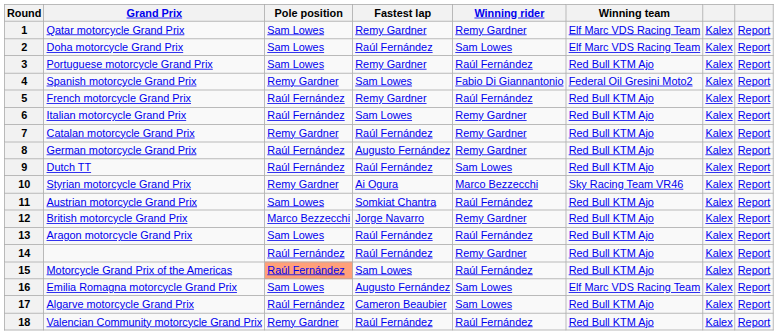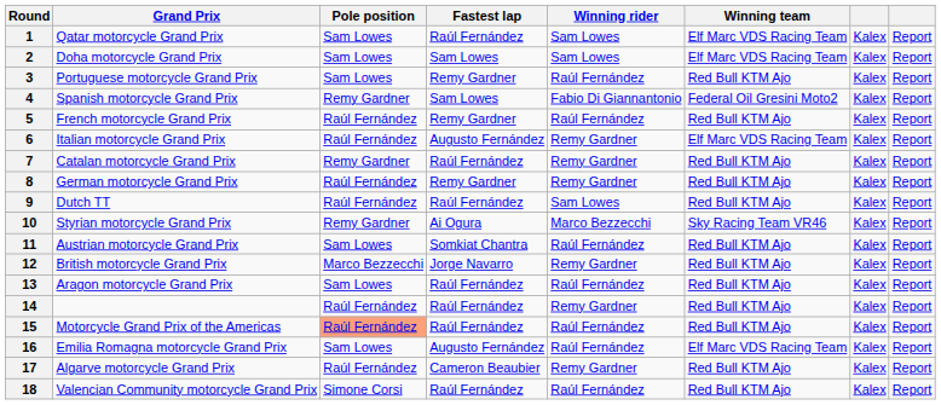 <table class="wikitable sortable" style="font-size: 85%">
 <tr>
 <th>Round</th>
 <th><a href='#'>Grand Prix</a></th>
 <th>Pole position</th>
 <th>Fastest lap</th>
 <th><a href='#'>Winning rider</a></th>
 <th>Winning team</th>
 <th></th>
 <th class="unsortable"></th>
 </tr>
 <tr>
 <th>1</th>
 <td> <a href='#'>Qatar motorcycle Grand Prix</a></td>
 <td data-sort-value="LOW"> <a href='#'>Sam Lowes</a></td>
-<td data-sort-value="GAR"> <a href='#'>Remy Gardner</a></td>
-<td data-sort-value="GAR"> <a href='#'>Remy Gardner</a></td>
+<td data-sort-value="FERR"> <a href='#'>Raúl Fernández</a></td>
+<td data-sort-value="LOW"> <a href='#'>Sam Lowes</a></td>
 <td data-sort-value="ELF" nowrap> <a href='#'>Elf Marc VDS Racing Team</a></td>
 <td data-sort-value="KAL" nowrap> <a href='#'>Kalex</a></td>
 <td><a href='#'>Report</a></td>
 </tr>
 <tr>
 <th>2</th>
 <td data-sort-value="doh"> <a href='#'>Doha motorcycle Grand Prix</a></td>
 <td data-sort-value="LOW"> <a href='#'>Sam Lowes</a></td>
-<td data-sort-value="FERR"> <a href='#'>Raúl Fernández</a></td>
+<td data-sort-value="LOW"> <a href='#'>Sam Lowes</a></td>
 <td data-sort-value="LOW"> <a href='#'>Sam Lowes</a></td>
 <td data-sort-value="ELF"> <a href='#'>Elf Marc VDS Racing Team</a></td>
 <td data-sort-value="KAL"> <a href='#'>Kalex</a></td>
 <td><a href='#'>Report</a></td>
 </tr>
 <tr>
 <th>3</th>
 <td> <a href='#'>Portuguese motorcycle Grand Prix</a></td>
 <td data-sort-value="LOW"> <a href='#'>Sam Lowes</a></td>
 <td data-sort-value="GAR"> <a href='#'>Remy Gardner</a></td>
 <td data-sort-value="FERR"> <a href='#'>Raúl Fernández</a></td>
 <td data-sort-value="RED"> <a href='#'>Red Bull KTM Ajo</a></td>
 <td data-sort-value="KAL"> <a href='#'>Kalex</a></td>
 <td><a href='#'>Report</a></td>
 </tr>
 <tr>
 <th>4</th>
 <td> <a href='#'>Spanish motorcycle Grand Prix</a></td>
 <td data-sort-value="GAR"> <a href='#'>Remy Gardner</a></td>
 <td data-sort-value="LOW"> <a href='#'>Sam Lowes</a></td>
 <td data-sort-value="DIG" nowrap> <a href='#'>Fabio Di Giannantonio</a></td>
 <td data-sort-value="FED"> <a href='#'>Federal Oil Gresini Moto2</a></td>
 <td data-sort-value="KAL"> <a href='#'>Kalex</a></td>
 <td><a href='#'>Report</a></td>
 </tr>
 <tr>
 <th>5</th>
 <td> <a href='#'>French motorcycle Grand Prix</a></td>
 <td data-sort-value="FERR"> <a href='#'>Raúl Fernández</a></td>
 <td data-sort-value="GAR"> <a href='#'>Remy Gardner</a></td>
 <td data-sort-value="FERR"> <a href='#'>Raúl Fernández</a></td>
 <td data-sort-value="RED"> <a href='#'>Red Bull KTM Ajo</a></td>
 <td data-sort-value="KAL"> <a href='#'>Kalex</a></td>
 <td><a href='#'>Report</a></td>
 </tr>
 <tr>
 <th>6</th>
 <td> <a href='#'>Italian motorcycle Grand Prix</a></td>
 <td data-sort-value="FERR" nowrap> <a href='#'>Raúl Fernández</a></td>
-<td data-sort-value="LOW"> <a href='#'>Sam Lowes</a></td>
+<td nowrap data-sort-value="FERA"> <a href='#'>Augusto Fernández</a></td>
 <td data-sort-value="GAR"> <a href='#'>Remy Gardner</a></td>
-<td data-sort-value="RED"> <a href='#'>Red Bull KTM Ajo</a></td>
+<td data-sort-value="ELF" nowrap> <a href='#'>Elf Marc VDS Racing Team</a></td>
 <td data-sort-value="KAL"> <a href='#'>Kalex</a></td>
 <td><a href='#'>Report</a></td>
 </tr>
 <tr>
 <th>7</th>
 <td> <a href='#'>Catalan motorcycle Grand Prix</a></td>
 <td data-sort-value="GAR"> <a href='#'>Remy Gardner</a></td>
 <td data-sort-value="FERR"> <a href='#'>Raúl Fernández</a></td>
 <td data-sort-value="GAR"> <a href='#'>Remy Gardner</a></td>
 <td data-sort-value="RED"> <a href='#'>Red Bull KTM Ajo</a></td>
 <td data-sort-value="KAL"> <a href='#'>Kalex</a></td>
 <td><a href='#'>Report</a></td>
 </tr>
 <tr>
 <th>8</th>
 <td> <a href='#'>German motorcycle Grand Prix</a></td>
 <td data-sort-value="FERR"> <a href='#'>Raúl Fernández</a></td>
-<td nowrap data-sort-value="FERA"> <a href='#'>Augusto Fernández</a></td>
+<td data-sort-value="GAR"> <a href='#'>Remy Gardner</a></td>
 <td data-sort-value="GAR"> <a href='#'>Remy Gardner</a></td>
 <td data-sort-value="RED"> <a href='#'>Red Bull KTM Ajo</a></td>
 <td data-sort-value="KAL"> <a href='#'>Kalex</a></td>
 <td><a href='#'>Report</a></td>
 </tr>
 <tr>
 <th>9</th>
 <td data-sort-value="dut"> <a href='#'>Dutch TT</a></td>
 <td data-sort-value="FERR"> <a href='#'>Raúl Fernández</a></td>
 <td data-sort-value="FERR"> <a href='#'>Raúl Fernández</a></td>
 <td data-sort-value="LOW"> <a href='#'>Sam Lowes</a></td>
 <td data-sort-value="RED"> <a href='#'>Red Bull KTM Ajo</a></td>
 <td data-sort-value="KAL"> <a href='#'>Kalex</a></td>
 <td><a href='#'>Report</a></td>
 </tr>
 <tr>
 <th>10</th>
 <td> <a href='#'>Styrian motorcycle Grand Prix</a></td>
 <td data-sort-value="GAR"> <a href='#'>Remy Gardner</a></td>
 <td data-sort-value="OGU"> <a href='#'>Ai Ogura</a></td>
 <td data-sort-value="BEZ"> <a href='#'>Marco Bezzecchi</a></td>
 <td data-sort-value="SKY"> <a href='#'>Sky Racing Team VR46</a></td>
 <td data-sort-value="KAL"> <a href='#'>Kalex</a></td>
 <td><a href='#'>Report</a></td>
 </tr>
 <tr>
 <th>11</th>
 <td> <a href='#'>Austrian motorcycle Grand Prix</a></td>
 <td data-sort-value="LOW"> <a href='#'>Sam Lowes</a></td>
 <td data-sort-value="CHA"> <a href='#'>Somkiat Chantra</a></td>
 <td data-sort-value="FERR"> <a href='#'>Raúl Fernández</a></td>
 <td data-sort-value="RED"> <a href='#'>Red Bull KTM Ajo</a></td>
 <td data-sort-value="KAL"> <a href='#'>Kalex</a></td>
 <td><a href='#'>Report</a></td>
 </tr>
 <tr>
 <th>12</th>
 <td data-sort-value="bri"> <a href='#'>British motorcycle Grand Prix</a></td>
 <td data-sort-value="BEZ" nowrap> <a href='#'>Marco Bezzecchi</a></td>
 <td data-sort-value="NAV"> <a href='#'>Jorge Navarro</a></td>
 <td data-sort-value="GAR"> <a href='#'>Remy Gardner</a></td>
 <td data-sort-value="RED"> <a href='#'>Red Bull KTM Ajo</a></td>
 <td data-sort-value="KAL"> <a href='#'>Kalex</a></td>
 <td><a href='#'>Report</a></td>
 </tr>
 <tr>
 <th>13</th>
 <td> <a href='#'>Aragon motorcycle Grand Prix</a></td>
 <td data-sort-value="LOW"> <a href='#'>Sam Lowes</a></td>
 <td data-sort-value="FERR"> <a href='#'>Raúl Fernández</a></td>
 <td data-sort-value="FERR"> <a href='#'>Raúl Fernández</a></td>
 <td data-sort-value="RED"> <a href='#'>Red Bull KTM Ajo</a></td>
 <td data-sort-value="KAL"> <a href='#'>Kalex</a></td>
 <td><a href='#'>Report</a></td>
 </tr>
 <tr>
 <th>14</th>
 <td></td>
 <td data-sort-value="FERR"> <a href='#'>Raúl Fernández</a></td>
 <td data-sort-value="FERR"> <a href='#'>Raúl Fernández</a></td>
 <td data-sort-value="GAR"> <a href='#'>Remy Gardner</a></td>
 <td data-sort-value="RED"> <a href='#'>Red Bull KTM Ajo</a></td>
 <td data-sort-value="KAL"> <a href='#'>Kalex</a></td>
 <td><a href='#'>Report</a></td>
 </tr>
 <tr>
 <th>15</th>
 <td data-sort-value="ame"> <a href='#'>Motorcycle Grand Prix of the Americas</a></td>
 <td data-sort-value="FERR" style="background: lightsalmon;"> <a href='#'>Raúl Fernández</a></td>
-<td data-sort-value="LOW"> <a href='#'>Sam Lowes</a></td>
+<td data-sort-value="FERR"> <a href='#'>Raúl Fernández</a></td>
 <td data-sort-value="FERR"> <a href='#'>Raúl Fernández</a></td>
 <td data-sort-value="RED"> <a href='#'>Red Bull KTM Ajo</a></td>
 <td data-sort-value="KAL"> <a href='#'>Kalex</a></td>
 <td><a href='#'>Report</a></td>
 </tr>
 <tr>
 <th>16</th>
 <td> <a href='#'>Emilia Romagna motorcycle Grand Prix</a></td>
 <td data-sort-value="LOW"> <a href='#'>Sam Lowes</a></td>
 <td nowrap data-sort-value="FERA"> <a href='#'>Augusto Fernández</a></td>
-<td data-sort-value="LOW"> <a href='#'>Sam Lowes</a></td>
+<td data-sort-value="FERR"> <a href='#'>Raúl Fernández</a></td>
 <td data-sort-value="ELF" nowrap> <a href='#'>Elf Marc VDS Racing Team</a></td>
 <td data-sort-value="KAL" nowrap> <a href='#'>Kalex</a></td>
 <td><a href='#'>Report</a></td>
 </tr>
 <tr>
 <th>17</th>
 <td data-sort-value="alg"> <a href='#'>Algarve motorcycle Grand Prix</a></td>
 <td data-sort-value="FERR"> <a href='#'>Raúl Fernández</a></td>
 <td data-sort-value="BEA"> <a href='#'>Cameron Beaubier</a></td>
-<td data-sort-value="LOW"> <a href='#'>Sam Lowes</a></td>
+<td data-sort-value="GAR"> <a href='#'>Remy Gardner</a></td>
 <td data-sort-value="RED"> <a href='#'>Red Bull KTM Ajo</a></td>
 <td data-sort-value="KAL"> <a href='#'>Kalex</a></td>
 <td><a href='#'>Report</a></td>
 </tr>
 <tr>
 <th>18</th>
 <td> <a href='#'>Valencian Community motorcycle Grand Prix</a></td>
-<td data-sort-value="GAR"> <a href='#'>Remy Gardner</a></td>
+<td data-sort-value="COR"> <a href='#'>Simone Corsi</a></td>
 <td data-sort-value="FERR"> <a href='#'>Raúl Fernández</a></td>
 <td data-sort-value="FERR"> <a href='#'>Raúl Fernández</a></td>
 <td data-sort-value="RED"> <a href='#'>Red Bull KTM Ajo</a></td>
 <td data-sort-value="KAL"> <a href='#'>Kalex</a></td>
 <td><a href='#'>Report</a></td>
 </tr>
 </table>
